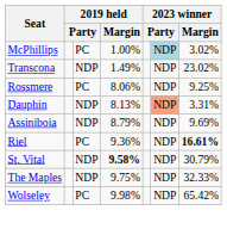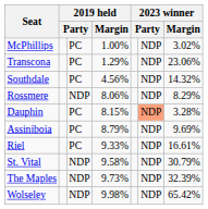 <table class="wikitable">
 <tr>
 <th rowspan="2">Seat</th>
 <th colspan="3">2019 held</th>
 <th colspan="3">2023 winner</th>
 </tr>
 <tr>
 <th colspan="2">Party</th>
 <th>Margin</th>
 <th colspan="2">Party</th>
 <th>Margin</th>
 </tr>
 <tr>
 <td><a href='#'>McPhillips</a></td>
 <td> </td>
 <td>PC</td>
 <td style="text-align:right;">1.00%</td>
 <td> </td>
-<td style="background: lightblue;">NDP</td>
+<td>NDP</td>
 <td style="text-align:right;">3.02%</td>
 </tr>
 <tr>
 <td><a href='#'>Transcona</a></td>
 <td> </td>
-<td>NDP</td>
-<td style="text-align:right;">1.49%</td>
+<td>PC</td>
+<td style="text-align:right;">1.29%</td>
 <td> </td>
 <td>NDP</td>
-<td style="text-align:right;">23.02%</td>
+<td style="text-align:right;">23.06%</td>
+</tr>
+<tr>
+<td><a href='#'>Southdale</a></td>
+<td> </td>
+<td>PC</td>
+<td style="text-align:right;">4.56%</td>
+<td> </td>
+<td>NDP</td>
+<td style="text-align:right;">14.32%</td>
 </tr>
 <tr>
 <td><a href='#'>Rossmere</a></td>
 <td> </td>
-<td>PC</td>
+<td>NDP</td>
 <td style="text-align:right;">8.06%</td>
 <td> </td>
 <td>NDP</td>
-<td style="text-align:right;">9.25%</td>
+<td style="text-align:right;">8.29%</td>
 </tr>
 <tr>
 <td><a href='#'>Dauphin</a></td>
 <td> </td>
-<td>NDP</td>
-<td style="text-align:right;">8.13%</td>
+<td>PC</td>
+<td style="text-align:right;">8.15%</td>
 <td> </td>
 <td style="background: lightsalmon;">NDP</td>
-<td style="text-align:right;">3.31%</td>
+<td style="text-align:right;">3.28%</td>
 </tr>
 <tr>
 <td><a href='#'>Assiniboia</a></td>
 <td> </td>
-<td>NDP</td>
+<td>PC</td>
 <td style="text-align:right;">8.79%</td>
 <td> </td>
 <td>NDP</td>
 <td style="text-align:right;">9.69%</td>
 </tr>
 <tr>
 <td><a href='#'>Riel</a></td>
 <td> </td>
 <td>PC</td>
-<td style="text-align:right;">9.36%</td>
+<td style="text-align:right;">9.33%</td>
 <td> </td>
 <td>NDP</td>
-<td style="text-align:right;"><strong>16.61%</strong></td>
+<td style="text-align:right;">16.61%</td>
 </tr>
 <tr>
 <td><a href='#'>St. Vital</a></td>
 <td> </td>
 <td>NDP</td>
-<td style="text-align:right;"><strong>9.58%</strong></td>
+<td style="text-align:right;">9.58%</td>
 <td> </td>
 <td>NDP</td>
 <td style="text-align:right;">30.79%</td>
 </tr>
 <tr>
 <td><a href='#'>The Maples</a></td>
 <td> </td>
 <td>NDP</td>
-<td style="text-align:right;">9.75%</td>
+<td style="text-align:right;">9.73%</td>
 <td> </td>
 <td>NDP</td>
-<td style="text-align:right;">32.33%</td>
+<td style="text-align:right;">32.39%</td>
 </tr>
 <tr>
 <td><a href='#'>Wolseley</a></td>
 <td> </td>
-<td>PC</td>
+<td>NDP</td>
 <td style="text-align:right;">9.98%</td>
 <td> </td>
 <td>NDP</td>
 <td style="text-align:right;">65.42%</td>
 </tr>
 </table>
